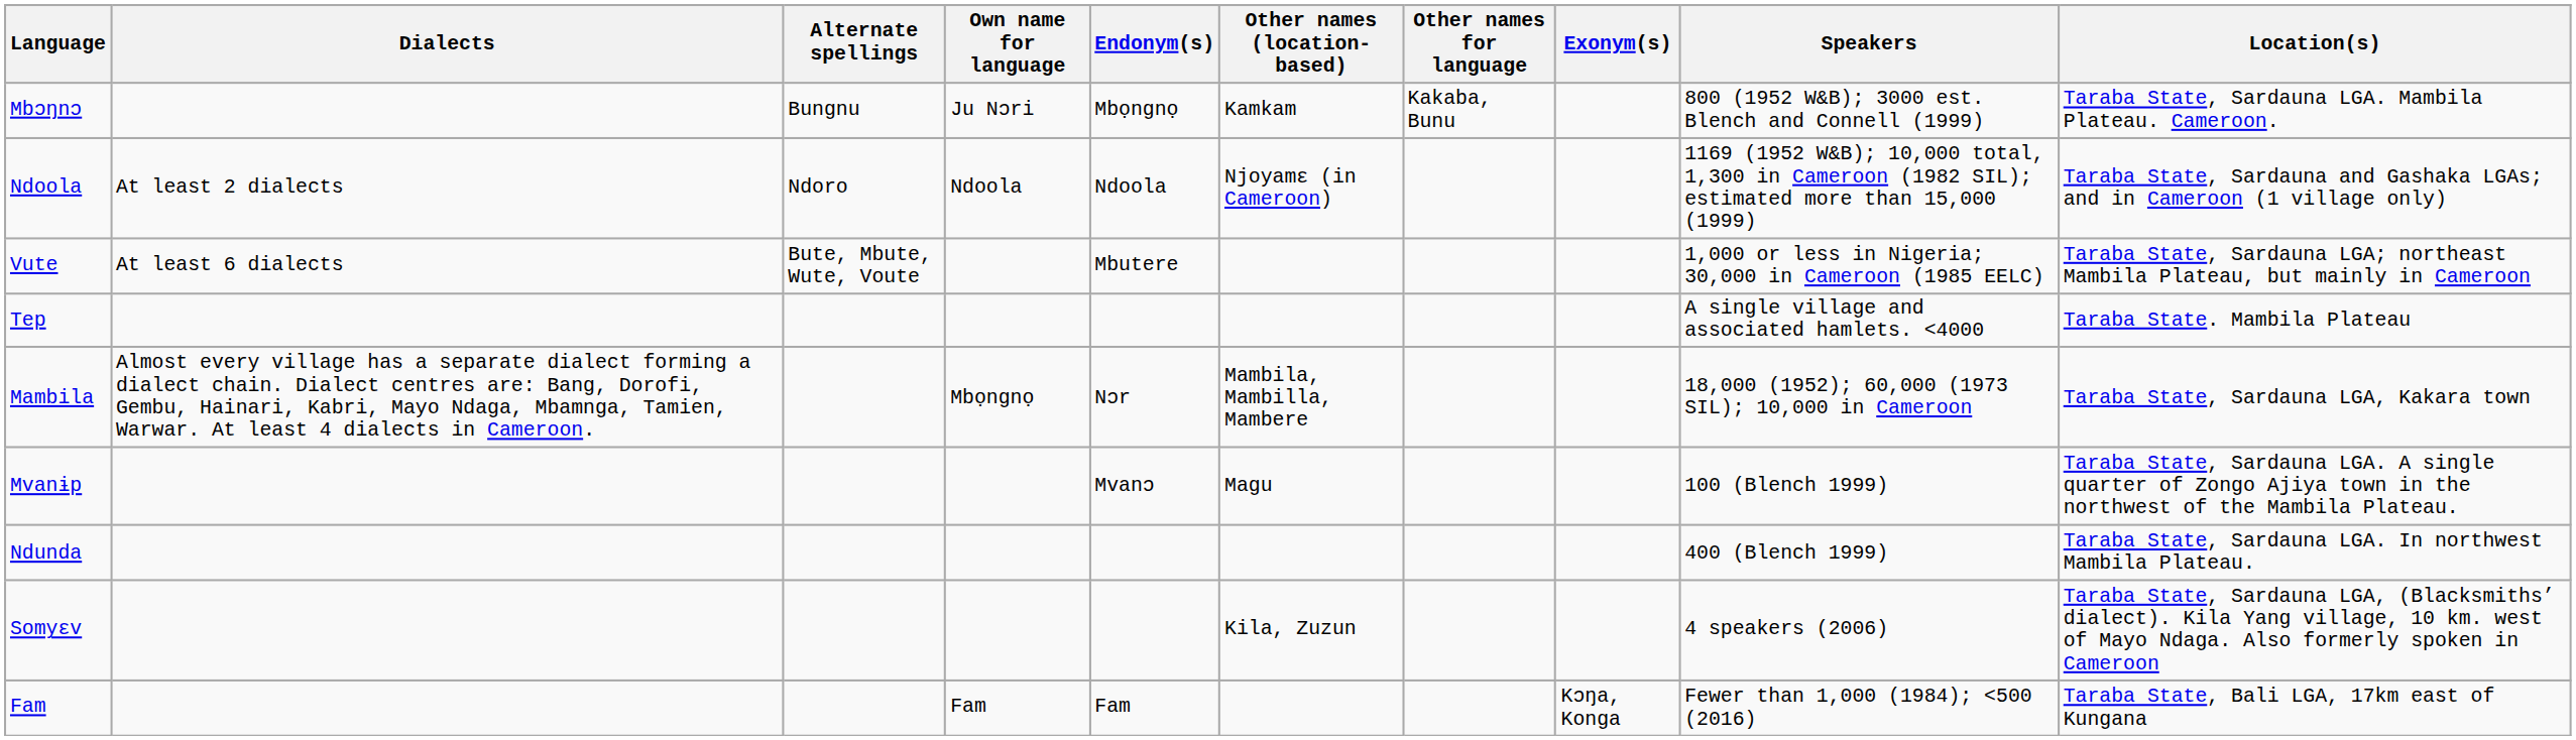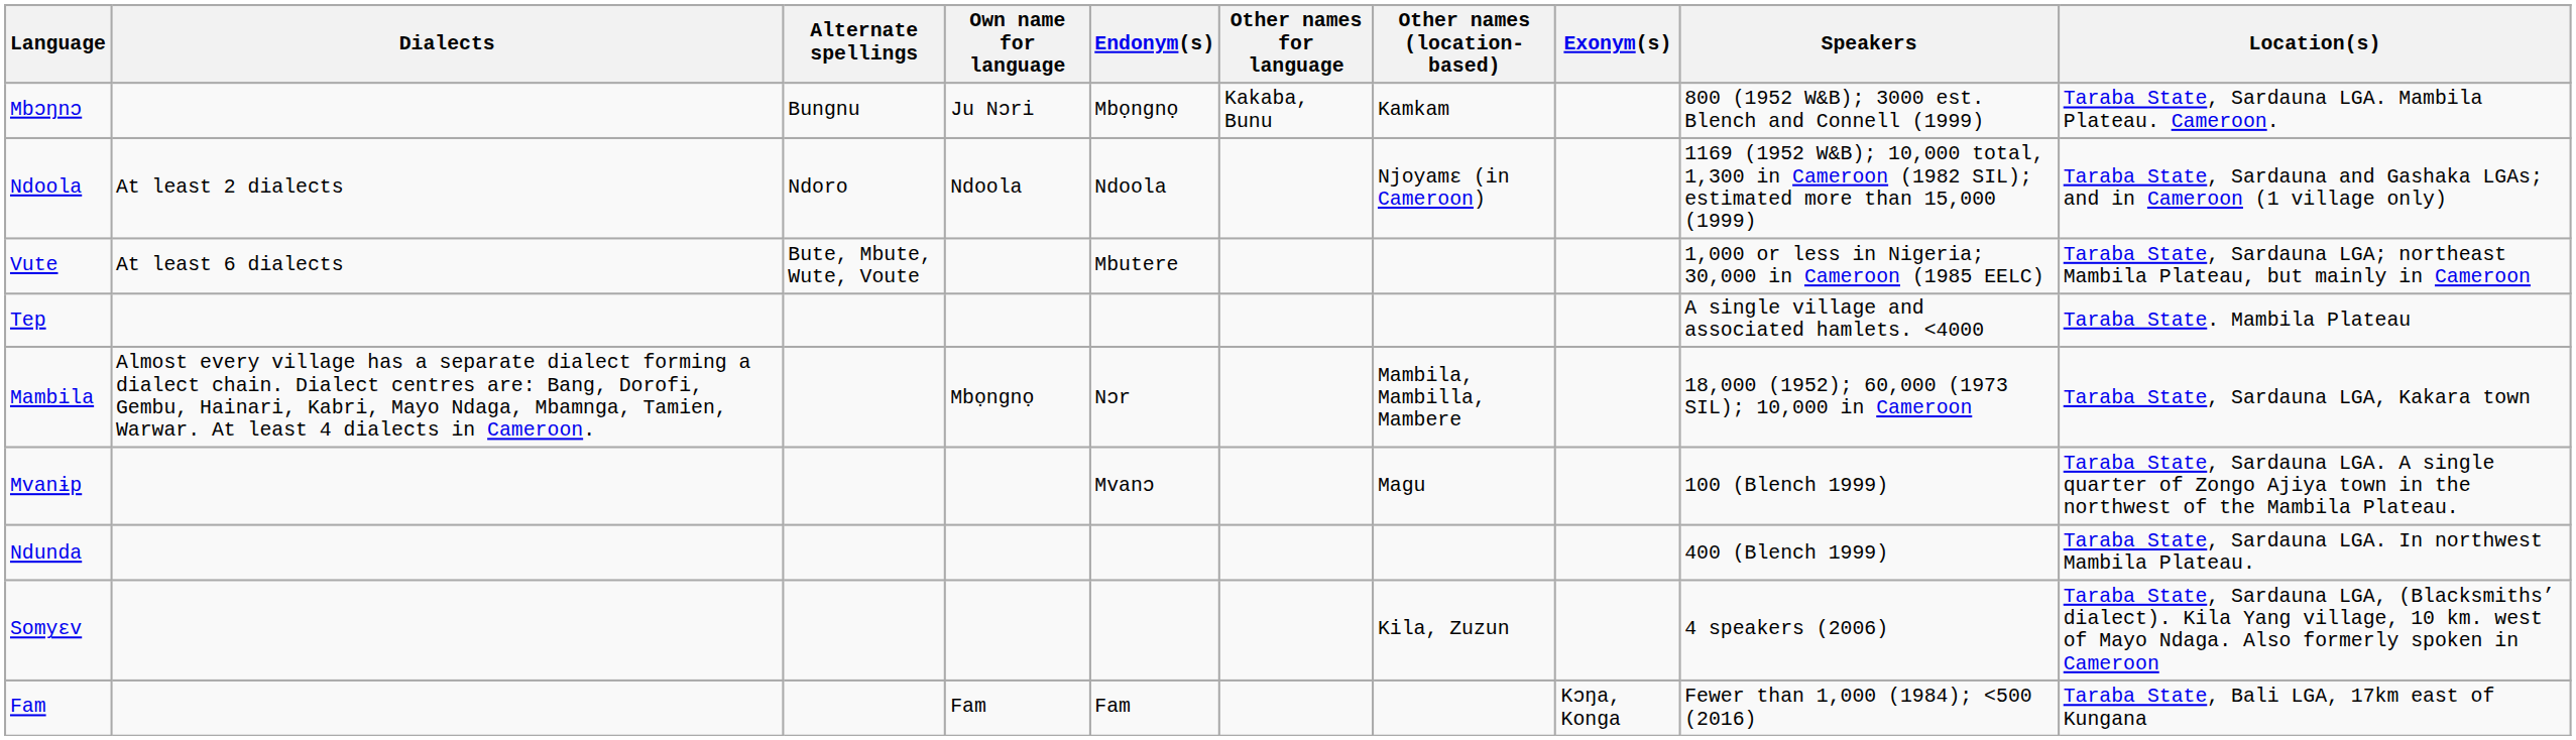 <table class="wikitable sortable" | style="font-size: 75%;" |>
 <tr>
 <th>Language</th>
 <th>Dialects</th>
 <th>Alternate spellings</th>
 <th>Own name for language</th>
 <th><a href='#'>Endonym</a>(s)</th>
+<th>Other names for language</th>
 <th>Other names (location-based)</th>
-<th>Other names for language</th>
 <th><a href='#'>Exonym</a>(s)</th>
 <th>Speakers</th>
 <th>Location(s)</th>
 </tr>
 <tr>
 <td><a href='#'>Mbɔŋnɔ</a></td>
 <td></td>
 <td>Bungnu</td>
 <td>Ju Nɔri</td>
 <td>Mbọngnọ</td>
+<td>Kakaba, Bunu</td>
 <td>Kamkam</td>
-<td>Kakaba, Bunu</td>
 <td></td>
 <td>800 (1952 W&B); 3000 est. Blench and Connell (1999)</td>
 <td><a href='#'>Taraba State</a>, Sardauna LGA. Mambila Plateau. <a href='#'>Cameroon</a>.</td>
 </tr>
 <tr>
 <td><a href='#'>Ndoola</a></td>
 <td>At least 2 dialects</td>
 <td>Ndoro</td>
 <td>Ndoola</td>
 <td>Ndoola</td>
+<td></td>
 <td>Njoyamɛ (in <a href='#'>Cameroon</a>)</td>
-<td></td>
 <td></td>
 <td>1169 (1952 W&B); 10,000 total, 1,300 in <a href='#'>Cameroon</a> (1982 SIL); estimated more than 15,000 (1999)</td>
 <td><a href='#'>Taraba State</a>, Sardauna and Gashaka LGAs; and in <a href='#'>Cameroon</a> (1 village only)</td>
 </tr>
 <tr>
 <td><a href='#'>Vute</a></td>
 <td>At least 6 dialects</td>
 <td>Bute, Mbute, Wute, Voute</td>
 <td></td>
 <td>Mbutere</td>
 <td></td>
 <td></td>
 <td></td>
 <td>1,000 or less in Nigeria; 30,000 in <a href='#'>Cameroon</a> (1985 EELC)</td>
 <td><a href='#'>Taraba State</a>, Sardauna LGA; northeast Mambila Plateau, but mainly in <a href='#'>Cameroon</a></td>
 </tr>
 <tr>
 <td><a href='#'>Tep</a></td>
 <td></td>
 <td></td>
 <td></td>
 <td></td>
 <td></td>
 <td></td>
 <td></td>
 <td>A single village and associated hamlets. <4000</td>
 <td><a href='#'>Taraba State</a>. Mambila Plateau</td>
 </tr>
 <tr>
 <td><a href='#'>Mambila</a></td>
 <td>Almost every village has a separate dialect forming a dialect chain. Dialect centres are: Bang, Dorofi, Gembu, Hainari, Kabri, Mayo Ndaga, Mbamnga, Tamien, Warwar. At least 4 dialects in <a href='#'>Cameroon</a>.</td>
 <td></td>
 <td>Mbọngnọ</td>
 <td>Nɔr</td>
+<td></td>
 <td>Mambila, Mambilla, Mambere</td>
-<td></td>
 <td></td>
 <td>18,000 (1952); 60,000 (1973 SIL); 10,000 in <a href='#'>Cameroon</a></td>
 <td><a href='#'>Taraba State</a>, Sardauna LGA, Kakara town</td>
 </tr>
 <tr>
 <td><a href='#'>Mvanɨp</a></td>
 <td></td>
 <td></td>
 <td></td>
 <td>Mvanɔ</td>
+<td></td>
 <td>Magu</td>
-<td></td>
 <td></td>
 <td>100 (Blench 1999)</td>
 <td><a href='#'>Taraba State</a>, Sardauna LGA. A single quarter of Zongo Ajiya town in the northwest of the Mambila Plateau.</td>
 </tr>
 <tr>
 <td><a href='#'>Ndunda</a></td>
 <td></td>
 <td></td>
 <td></td>
 <td></td>
 <td></td>
 <td></td>
 <td></td>
 <td>400 (Blench 1999)</td>
 <td><a href='#'>Taraba State</a>, Sardauna LGA. In northwest Mambila Plateau.</td>
 </tr>
 <tr>
 <td><a href='#'>Somyɛv</a></td>
 <td></td>
 <td></td>
 <td></td>
 <td></td>
+<td></td>
 <td>Kila, Zuzun</td>
-<td></td>
 <td></td>
 <td>4 speakers (2006)</td>
 <td><a href='#'>Taraba State</a>, Sardauna LGA, (Blacksmiths’ dialect). Kila Yang village, 10 km. west of Mayo Ndaga. Also formerly spoken in <a href='#'>Cameroon</a></td>
 </tr>
 <tr>
 <td><a href='#'>Fam</a></td>
 <td></td>
 <td></td>
 <td>Fam</td>
 <td>Fam</td>
 <td></td>
 <td></td>
 <td>Kɔŋa, Konga</td>
 <td>Fewer than 1,000 (1984); <500 (2016)</td>
 <td><a href='#'>Taraba State</a>, Bali LGA, 17km east of Kungana</td>
 </tr>
 </table>
